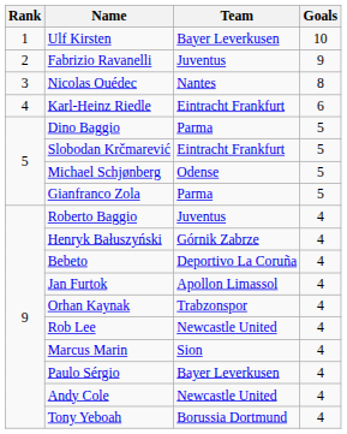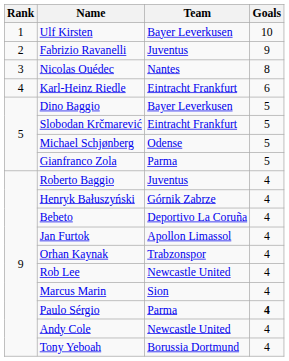 <table class="wikitable" style="text-align:center">
 <tr>
 <th>Rank</th>
 <th>Name</th>
 <th>Team</th>
 <th>Goals</th>
 </tr>
 <tr>
 <td>1</td>
 <td align="left"> <a href='#'>Ulf Kirsten</a></td>
 <td align="left"> <a href='#'>Bayer Leverkusen</a></td>
 <td>10</td>
 </tr>
 <tr>
 <td>2</td>
 <td align="left"> <a href='#'>Fabrizio Ravanelli</a></td>
 <td align="left"> <a href='#'>Juventus</a></td>
 <td>9</td>
 </tr>
 <tr>
 <td>3</td>
 <td align="left"> <a href='#'>Nicolas Ouédec</a></td>
 <td align="left"> <a href='#'>Nantes</a></td>
 <td>8</td>
 </tr>
 <tr>
 <td>4</td>
 <td align="left"> <a href='#'>Karl-Heinz Riedle</a></td>
 <td align="left"> <a href='#'>Eintracht Frankfurt</a></td>
 <td>6</td>
 </tr>
 <tr>
 <td rowspan="4">5</td>
 <td align="left"> <a href='#'>Dino Baggio</a></td>
-<td align="left"> <a href='#'>Parma</a></td>
+<td align="left"> <a href='#'>Bayer Leverkusen</a></td>
 <td>5</td>
 </tr>
 <tr>
 <td align="left"> <a href='#'>Slobodan Krčmarević</a></td>
 <td align="left"> <a href='#'>Eintracht Frankfurt</a></td>
 <td>5</td>
 </tr>
 <tr>
 <td align="left"> <a href='#'>Michael Schjønberg</a></td>
 <td align="left"> <a href='#'>Odense</a></td>
 <td>5</td>
 </tr>
 <tr>
 <td align="left"> <a href='#'>Gianfranco Zola</a></td>
 <td align="left"> <a href='#'>Parma</a></td>
 <td>5</td>
 </tr>
 <tr>
 <td rowspan="10">9</td>
 <td align="left"> <a href='#'>Roberto Baggio</a></td>
 <td align="left"> <a href='#'>Juventus</a></td>
 <td>4</td>
 </tr>
 <tr>
 <td align="left"> <a href='#'>Henryk Bałuszyński</a></td>
 <td align="left"> <a href='#'>Górnik Zabrze</a></td>
 <td>4</td>
 </tr>
 <tr>
 <td align="left"> <a href='#'>Bebeto</a></td>
 <td align="left"> <a href='#'>Deportivo La Coruña</a></td>
 <td>4</td>
 </tr>
 <tr>
 <td align="left"> <a href='#'>Jan Furtok</a></td>
 <td align="left"> <a href='#'>Apollon Limassol</a></td>
 <td>4</td>
 </tr>
 <tr>
 <td align="left"> <a href='#'>Orhan Kaynak</a></td>
 <td align="left"> <a href='#'>Trabzonspor</a></td>
 <td>4</td>
 </tr>
 <tr>
 <td align="left"> <a href='#'>Rob Lee</a></td>
 <td align="left"> <a href='#'>Newcastle United</a></td>
 <td>4</td>
 </tr>
 <tr>
 <td align="left"> <a href='#'>Marcus Marin</a></td>
 <td align="left"> <a href='#'>Sion</a></td>
 <td>4</td>
 </tr>
 <tr>
 <td align="left"> <a href='#'>Paulo Sérgio</a></td>
-<td align="left"> <a href='#'>Bayer Leverkusen</a></td>
-<td>4</td>
+<td align="left"> <a href='#'>Parma</a></td>
+<td><strong>4</strong></td>
 </tr>
 <tr>
 <td align="left"> <a href='#'>Andy Cole</a></td>
 <td align="left"> <a href='#'>Newcastle United</a></td>
 <td>4</td>
 </tr>
 <tr>
 <td align="left"> <a href='#'>Tony Yeboah</a></td>
 <td align="left"> <a href='#'>Borussia Dortmund</a></td>
 <td>4</td>
 </tr>
 </table>
